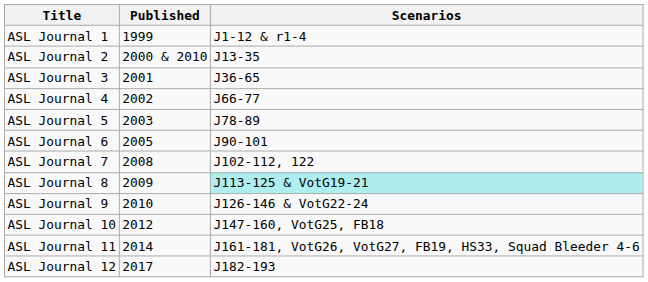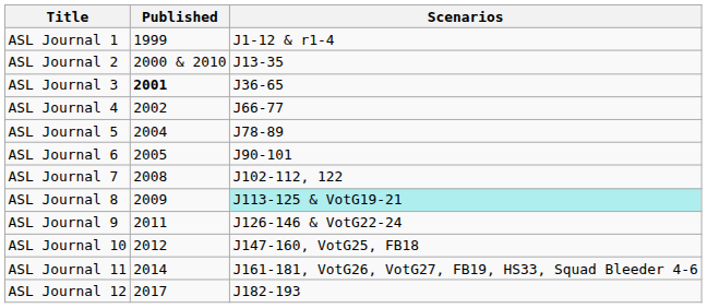 <table class="wikitable">
 <tr ---->
 <th>Title</th>
 <th>Published</th>
 <th>Scenarios</th>
 </tr>
 <tr>
 <td>ASL Journal 1</td>
 <td>1999</td>
 <td>J1-12 & r1-4</td>
 </tr>
 <tr ---->
 <td>ASL Journal 2</td>
 <td>2000 & 2010</td>
 <td>J13-35</td>
 </tr>
 <tr ---->
 <td>ASL Journal 3</td>
-<td>2001</td>
+<td><strong>2001</strong></td>
 <td>J36-65</td>
 </tr>
 <tr ---->
 <td>ASL Journal 4</td>
 <td>2002</td>
 <td>J66-77</td>
 </tr>
 <tr ---->
 <td>ASL Journal 5</td>
-<td>2003</td>
+<td>2004</td>
 <td>J78-89</td>
 </tr>
 <tr ---->
 <td>ASL Journal 6</td>
 <td>2005</td>
 <td>J90-101</td>
 </tr>
 <tr ---->
 <td>ASL Journal 7</td>
 <td>2008</td>
 <td>J102-112, 122</td>
 </tr>
 <tr ---->
 <td>ASL Journal 8</td>
 <td>2009</td>
 <td style="background: paleturquoise;">J113-125 & VotG19-21</td>
 </tr>
 <tr ---->
 <td>ASL Journal 9</td>
-<td>2010</td>
+<td>2011</td>
 <td>J126-146 & VotG22-24</td>
 </tr>
 <tr ---->
 <td>ASL Journal 10</td>
 <td>2012</td>
 <td>J147-160, VotG25, FB18</td>
 </tr>
 <tr ---->
 <td>ASL Journal 11</td>
 <td>2014</td>
 <td>J161-181, VotG26, VotG27, FB19, HS33, Squad Bleeder 4-6</td>
 </tr>
 <tr ---->
 <td>ASL Journal 12</td>
 <td>2017</td>
 <td>J182-193</td>
 </tr>
 </table>
